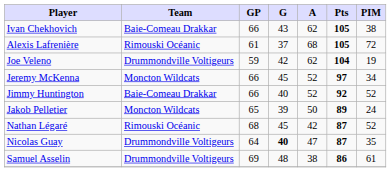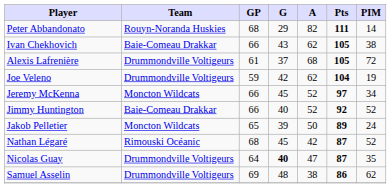 <table class="wikitable" style="text-align:center">
 <tr>
 <th style="background:#ddf; width:30%;">Player</th>
 <th style="background:#ddf; width:30%;">Team</th>
 <th style="background:#ddf; width:7.5%;">GP</th>
 <th style="background:#ddf; width:7.5%;">G</th>
 <th style="background:#ddf; width:7.5%;">A</th>
 <th style="background:#ddf; width:7.5%;">Pts</th>
 <th style="background:#ddf; width:7.5%;">PIM</th>
+</tr>
+<tr>
+<td align=left><a href='#'>Peter Abbandonato</a></td>
+<td align=left><a href='#'>Rouyn-Noranda Huskies</a></td>
+<td>68</td>
+<td>29</td>
+<td>82</td>
+<td><strong>111</strong></td>
+<td>14</td>
 </tr>
 <tr>
 <td align=left><a href='#'>Ivan Chekhovich</a></td>
 <td align=left><a href='#'>Baie-Comeau Drakkar</a></td>
 <td>66</td>
 <td>43</td>
 <td>62</td>
 <td><strong>105</strong></td>
 <td>38</td>
 </tr>
 <tr>
 <td align=left><a href='#'>Alexis Lafrenière</a></td>
-<td align=left><a href='#'>Rimouski Océanic</a></td>
+<td align=left><a href='#'>Drummondville Voltigeurs</a></td>
 <td>61</td>
 <td>37</td>
 <td>68</td>
 <td><strong>105</strong></td>
 <td>72</td>
 </tr>
 <tr>
 <td align=left><a href='#'>Joe Veleno</a></td>
 <td align=left><a href='#'>Drummondville Voltigeurs</a></td>
 <td>59</td>
 <td>42</td>
 <td>62</td>
 <td><strong>104</strong></td>
 <td>19</td>
 </tr>
 <tr>
 <td align=left><a href='#'>Jeremy McKenna</a></td>
 <td align=left><a href='#'>Moncton Wildcats</a></td>
 <td>66</td>
 <td>45</td>
 <td>52</td>
 <td><strong>97</strong></td>
 <td>34</td>
 </tr>
 <tr>
 <td align=left><a href='#'>Jimmy Huntington</a></td>
 <td align=left><a href='#'>Baie-Comeau Drakkar</a></td>
 <td>66</td>
 <td>40</td>
 <td>52</td>
 <td><strong>92</strong></td>
 <td>52</td>
 </tr>
 <tr>
 <td align=left><a href='#'>Jakob Pelletier</a></td>
 <td align=left><a href='#'>Moncton Wildcats</a></td>
 <td>65</td>
 <td>39</td>
 <td>50</td>
 <td><strong>89</strong></td>
 <td>24</td>
 </tr>
 <tr>
 <td align=left><a href='#'>Nathan Légaré</a></td>
 <td align=left><a href='#'>Rimouski Océanic</a></td>
 <td>68</td>
 <td>45</td>
 <td>42</td>
 <td><strong>87</strong></td>
 <td>52</td>
 </tr>
 <tr>
 <td align=left><a href='#'>Nicolas Guay</a></td>
 <td align=left><a href='#'>Drummondville Voltigeurs</a></td>
 <td>64</td>
 <td><strong>40</strong></td>
 <td>47</td>
 <td><strong>87</strong></td>
 <td>35</td>
 </tr>
 <tr>
 <td align=left><a href='#'>Samuel Asselin</a></td>
 <td align=left><a href='#'>Drummondville Voltigeurs</a></td>
 <td>69</td>
 <td>48</td>
 <td>38</td>
 <td><strong>86</strong></td>
-<td>61</td>
+<td>62</td>
 </tr>
 <tr>
 </tr>
 </table>
